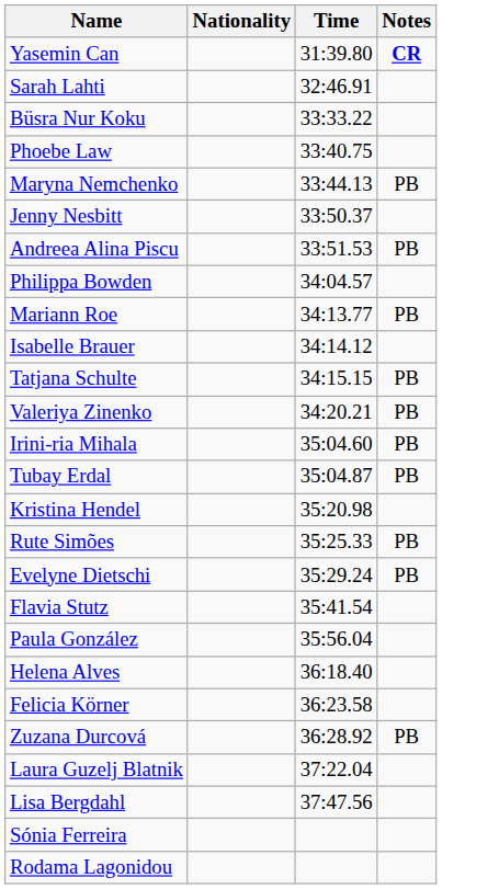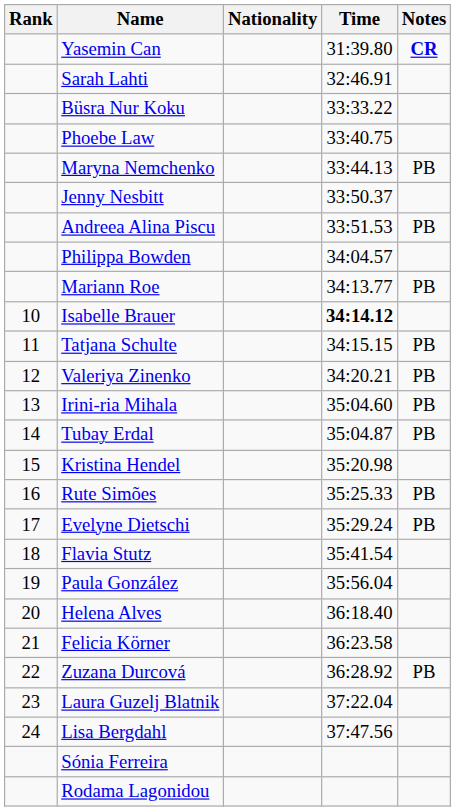 <table class="wikitable sortable" style="text-align:center">
 <tr>
+<th>Rank</th>
 <th>Name</th>
 <th>Nationality</th>
 <th>Time</th>
 <th>Notes</th>
 </tr>
 <tr>
+<td></td>
 <td align=left><a href='#'>Yasemin Can</a></td>
 <td align=left></td>
 <td>31:39.80</td>
 <td><strong><a href='#'>CR</a></strong></td>
 </tr>
 <tr>
+<td></td>
 <td align=left><a href='#'>Sarah Lahti</a></td>
 <td align=left></td>
 <td>32:46.91</td>
 <td></td>
 </tr>
 <tr>
+<td></td>
 <td align=left><a href='#'>Büsra Nur Koku</a></td>
 <td align=left></td>
 <td>33:33.22</td>
 <td></td>
 </tr>
 <tr>
+<td></td>
 <td align=left><a href='#'>Phoebe Law</a></td>
 <td align=left></td>
 <td>33:40.75</td>
 <td></td>
 </tr>
 <tr>
+<td></td>
 <td align=left><a href='#'>Maryna Nemchenko</a></td>
 <td align=left></td>
 <td>33:44.13</td>
 <td>PB</td>
 </tr>
 <tr>
+<td></td>
 <td align=left><a href='#'>Jenny Nesbitt</a></td>
 <td align=left></td>
 <td>33:50.37</td>
 <td></td>
 </tr>
 <tr>
+<td></td>
 <td align=left><a href='#'>Andreea Alina Piscu</a></td>
 <td align=left></td>
 <td>33:51.53</td>
 <td>PB</td>
 </tr>
 <tr>
+<td></td>
 <td align=left><a href='#'>Philippa Bowden</a></td>
 <td align=left></td>
 <td>34:04.57</td>
 <td></td>
 </tr>
 <tr>
+<td></td>
 <td align=left><a href='#'>Mariann Roe</a></td>
 <td align=left></td>
 <td>34:13.77</td>
 <td>PB</td>
 </tr>
 <tr>
+<td>10</td>
 <td align=left><a href='#'>Isabelle Brauer</a></td>
 <td align=left></td>
-<td>34:14.12</td>
+<td><strong>34:14.12</strong></td>
 <td></td>
 </tr>
 <tr>
+<td>11</td>
 <td align=left><a href='#'>Tatjana Schulte</a></td>
 <td align=left></td>
 <td>34:15.15</td>
 <td>PB</td>
 </tr>
 <tr>
+<td>12</td>
 <td align=left><a href='#'>Valeriya Zinenko</a></td>
 <td align=left></td>
 <td>34:20.21</td>
 <td>PB</td>
 </tr>
 <tr>
+<td>13</td>
 <td align=left><a href='#'>Irini-ria Mihala</a></td>
 <td align=left></td>
 <td>35:04.60</td>
 <td>PB</td>
 </tr>
 <tr>
+<td>14</td>
 <td align=left><a href='#'>Tubay Erdal</a></td>
 <td align=left></td>
 <td>35:04.87</td>
 <td>PB</td>
 </tr>
 <tr>
+<td>15</td>
 <td align=left><a href='#'>Kristina Hendel</a></td>
 <td align=left></td>
 <td>35:20.98</td>
 <td></td>
 </tr>
 <tr>
+<td>16</td>
 <td align=left><a href='#'>Rute Simões</a></td>
 <td align=left></td>
 <td>35:25.33</td>
 <td>PB</td>
 </tr>
 <tr>
+<td>17</td>
 <td align=left><a href='#'>Evelyne Dietschi</a></td>
 <td align=left></td>
 <td>35:29.24</td>
 <td>PB</td>
 </tr>
 <tr>
+<td>18</td>
 <td align=left><a href='#'>Flavia Stutz</a></td>
 <td align=left></td>
 <td>35:41.54</td>
 <td></td>
 </tr>
 <tr>
+<td>19</td>
 <td align=left><a href='#'>Paula González</a></td>
 <td align=left></td>
 <td>35:56.04</td>
 <td></td>
 </tr>
 <tr>
+<td>20</td>
 <td align=left><a href='#'>Helena Alves</a></td>
 <td align=left></td>
 <td>36:18.40</td>
 <td></td>
 </tr>
 <tr>
+<td>21</td>
 <td align=left><a href='#'>Felicia Körner</a></td>
 <td align=left></td>
 <td>36:23.58</td>
 <td></td>
 </tr>
 <tr>
+<td>22</td>
 <td align=left><a href='#'>Zuzana Durcová</a></td>
 <td align=left></td>
 <td>36:28.92</td>
 <td>PB</td>
 </tr>
 <tr>
+<td>23</td>
 <td align=left><a href='#'>Laura Guzelj Blatnik</a></td>
 <td align=left></td>
 <td>37:22.04</td>
 <td></td>
 </tr>
 <tr>
+<td>24</td>
 <td align=left><a href='#'>Lisa Bergdahl</a></td>
 <td align=left></td>
 <td>37:47.56</td>
 <td></td>
 </tr>
 <tr>
+<td></td>
 <td align=left><a href='#'>Sónia Ferreira</a></td>
 <td align=left></td>
 <td></td>
 <td></td>
 </tr>
 <tr>
+<td></td>
 <td align=left><a href='#'>Rodama Lagonidou</a></td>
 <td align=left></td>
 <td></td>
 <td></td>
 </tr>
 </table>
